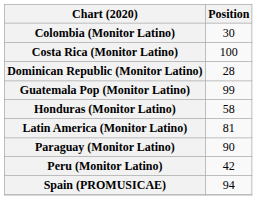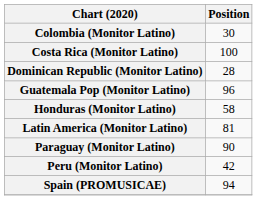 <table class="wikitable sortable plainrowheaders" style="text-align:center">
 <tr>
 <th scope="col">Chart (2020)</th>
 <th scope="col">Position</th>
 </tr>
 <tr>
 <th scope="row">Colombia (Monitor Latino)</th>
 <td>30</td>
 </tr>
 <tr>
 <th scope="row">Costa Rica (Monitor Latino)</th>
 <td>100</td>
 </tr>
 <tr>
 <th scope="row">Dominican Republic (Monitor Latino)</th>
 <td>28</td>
 </tr>
 <tr>
 <th scope="row">Guatemala Pop (Monitor Latino)</th>
-<td>99</td>
+<td>96</td>
 </tr>
 <tr>
 <th scope="row">Honduras (Monitor Latino)</th>
 <td>58</td>
 </tr>
 <tr>
 <th scope="row">Latin America (Monitor Latino)</th>
 <td>81</td>
 </tr>
 <tr>
 <th scope="row">Paraguay (Monitor Latino)</th>
 <td>90</td>
 </tr>
 <tr>
 <th scope="row">Peru (Monitor Latino)</th>
 <td>42</td>
 </tr>
 <tr>
 <th scope="row">Spain (PROMUSICAE)</th>
 <td>94</td>
 </tr>
 <tr>
 </tr>
 </table>
